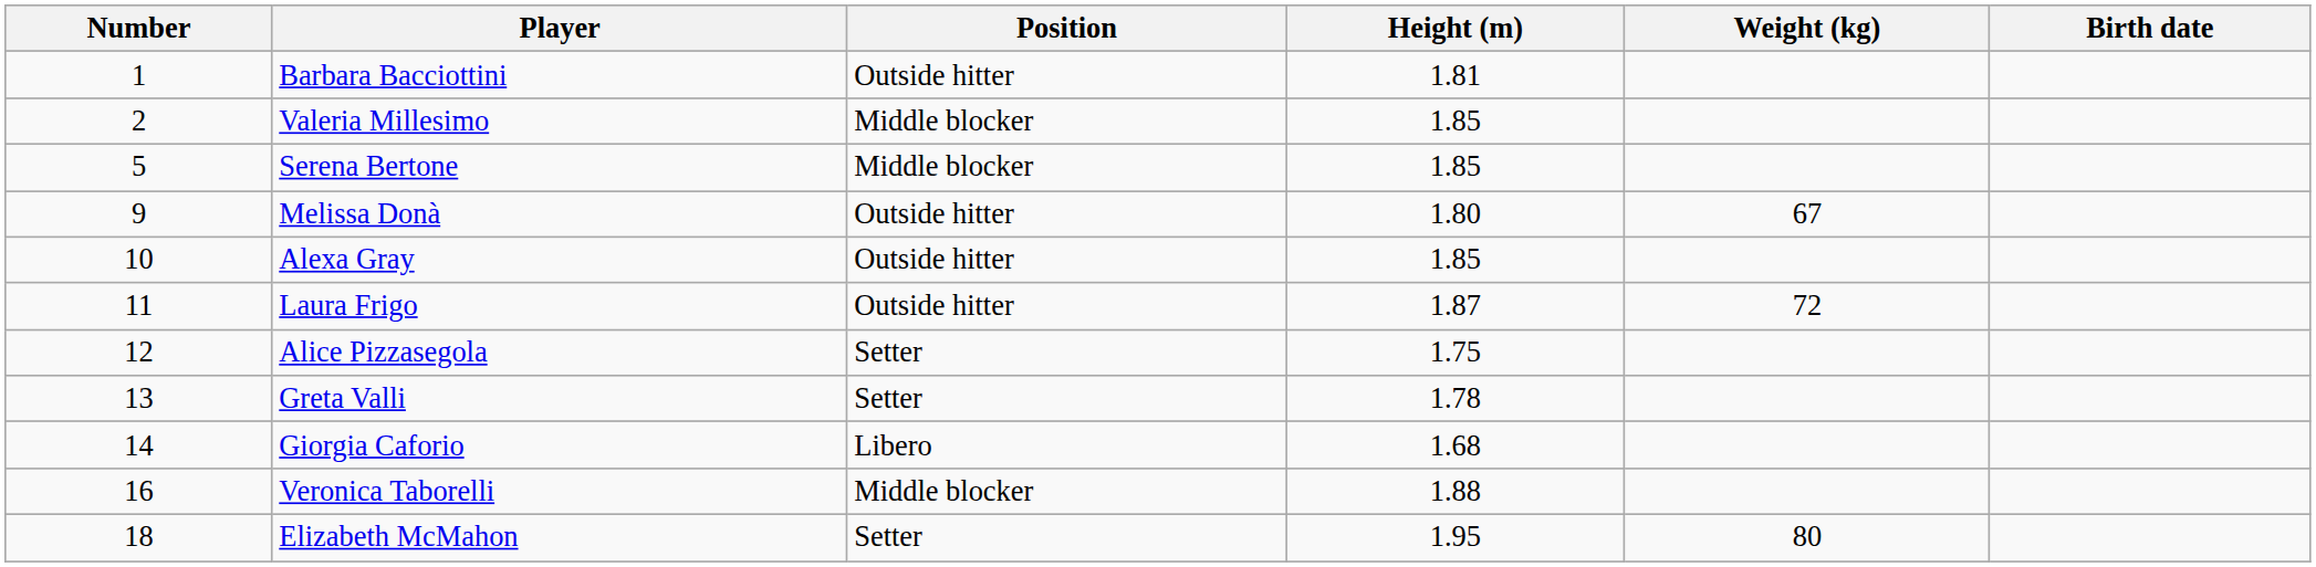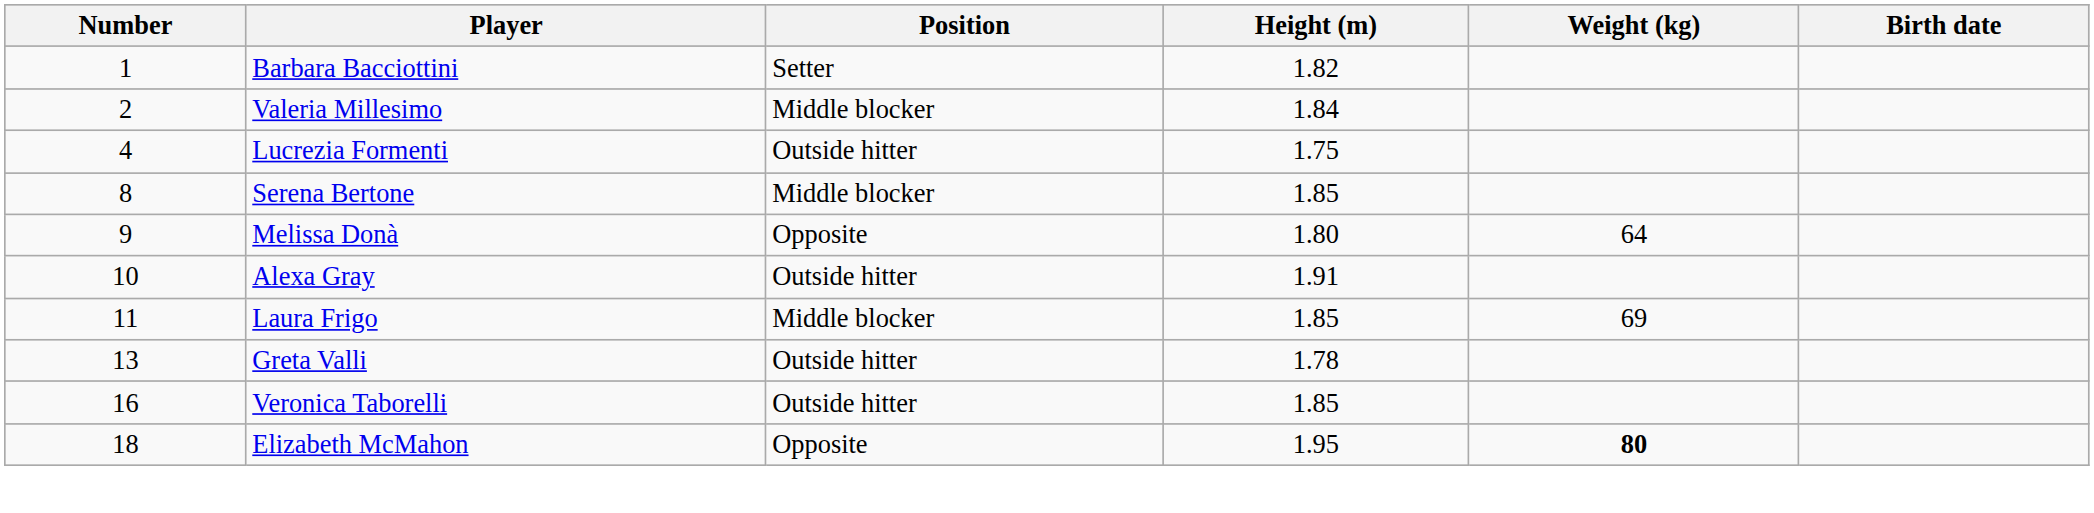 <table class="wikitable" style="width:100%;">
 <tr>
 <th>Number</th>
 <th>Player</th>
 <th>Position</th>
 <th>Height (m)</th>
 <th>Weight (kg)</th>
 <th>Birth date</th>
 </tr>
 <tr>
 <td align=center>1</td>
 <td> <a href='#'>Barbara Bacciottini</a></td>
-<td>Outside hitter</td>
-<td align=center>1.81</td>
+<td>Setter</td>
+<td align=center>1.82</td>
 <td align=center></td>
 <td></td>
 </tr>
 <tr>
 <td align=center>2</td>
 <td> <a href='#'>Valeria Millesimo</a></td>
 <td>Middle blocker</td>
-<td align=center>1.85</td>
+<td align=center>1.84</td>
 <td align=center></td>
 <td></td>
 </tr>
 <tr>
-<td align=center>5</td>
+<td align=center>4</td>
+<td> <a href='#'>Lucrezia Formenti</a></td>
+<td>Outside hitter</td>
+<td align=center>1.75</td>
+<td align=center></td>
+<td></td>
+</tr>
+<tr>
+<td align=center>8</td>
 <td> <a href='#'>Serena Bertone</a></td>
 <td>Middle blocker</td>
 <td align=center>1.85</td>
 <td align=center></td>
 <td></td>
 </tr>
 <tr>
 <td align=center>9</td>
 <td> <a href='#'>Melissa Donà</a></td>
-<td>Outside hitter</td>
+<td>Opposite</td>
 <td align=center>1.80</td>
-<td align=center>67</td>
+<td align=center>64</td>
 <td></td>
 </tr>
 <tr>
 <td align=center>10</td>
 <td> <a href='#'>Alexa Gray</a></td>
 <td>Outside hitter</td>
-<td align=center>1.85</td>
+<td align=center>1.91</td>
 <td align=center></td>
 <td></td>
 </tr>
 <tr>
 <td align=center>11</td>
 <td> <a href='#'>Laura Frigo</a></td>
-<td>Outside hitter</td>
-<td align=center>1.87</td>
-<td align=center>72</td>
-<td></td>
-</tr>
-<tr>
-<td align=center>12</td>
-<td> <a href='#'>Alice Pizzasegola</a></td>
-<td>Setter</td>
-<td align=center>1.75</td>
-<td align=center></td>
+<td>Middle blocker</td>
+<td align=center>1.85</td>
+<td align=center>69</td>
 <td></td>
 </tr>
 <tr>
 <td align=center>13</td>
 <td> <a href='#'>Greta Valli</a></td>
-<td>Setter</td>
+<td>Outside hitter</td>
 <td align=center>1.78</td>
-<td align=center></td>
-<td></td>
-</tr>
-<tr>
-<td align=center>14</td>
-<td> <a href='#'>Giorgia Caforio</a></td>
-<td>Libero</td>
-<td align=center>1.68</td>
 <td align=center></td>
 <td></td>
 </tr>
 <tr>
 <td align=center>16</td>
 <td> <a href='#'>Veronica Taborelli</a></td>
-<td>Middle blocker</td>
-<td align=center>1.88</td>
+<td>Outside hitter</td>
+<td align=center>1.85</td>
 <td align=center></td>
 <td></td>
 </tr>
 <tr>
 <td align=center>18</td>
 <td> <a href='#'>Elizabeth McMahon</a></td>
-<td>Setter</td>
+<td>Opposite</td>
 <td align=center>1.95</td>
-<td align=center>80</td>
+<td align=center><strong>80</strong></td>
 <td></td>
 </tr>
 </table>
